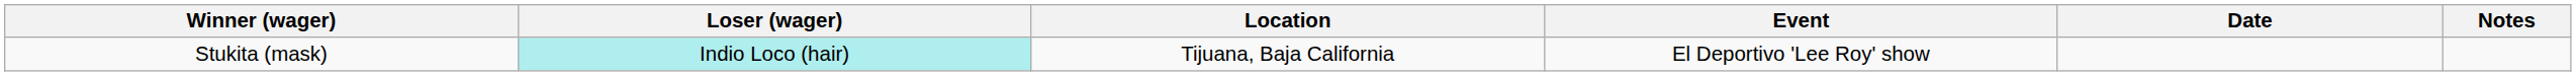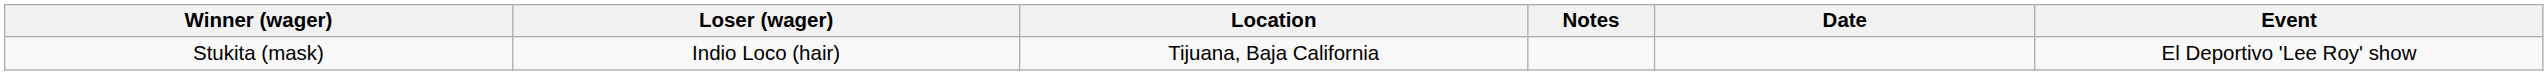 <table class="wikitable sortable" width=100%  style="text-align: center">
 <tr>
 <th width=20% scope="col">Winner (wager)</th>
 <th width=20% scope="col">Loser (wager)</th>
 <th width=20% scope="col">Location</th>
+<th class="unsortable" width=5% scope="col">Notes</th>
+<th width=15% scope="col">Date</th>
 <th width=20% scope="col">Event</th>
-<th width=15% scope="col">Date</th>
-<th class="unsortable" width=5% scope="col">Notes</th>
 </tr>
 <tr>
 <td>Stukita (mask)</td>
-<td style="background: paleturquoise;">Indio Loco (hair)</td>
+<td>Indio Loco (hair)</td>
 <td>Tijuana, Baja California</td>
-<td>El Deportivo 'Lee Roy' show</td>
 <td></td>
 <td></td>
+<td>El Deportivo 'Lee Roy' show</td>
 </tr>
 </table>
